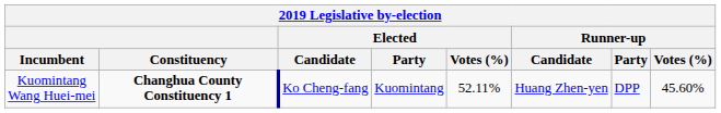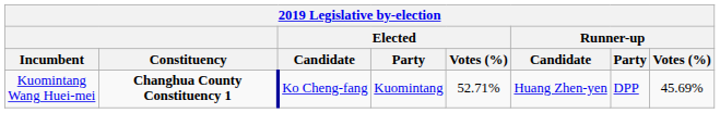 <table class="wikitable collapsible sortable" style="text-align:center">
 <tr>
 <th colspan=8><a href='#'>2019 Legislative by-election</a></th>
 </tr>
 <tr>
 <th colspan=2> </th>
 <th colspan=3>Elected</th>
 <th colspan=3>Runner-up</th>
 </tr>
 <tr>
 <th>Incumbent</th>
 <th style="width:200px;">Constituency</th>
 <th>Candidate</th>
 <th>Party</th>
 <th>Votes (%)</th>
 <th>Candidate</th>
 <th>Party</th>
 <th>Votes (%)</th>
 </tr>
 <tr>
 <td><a href='#'>Kuomintang</a><br><a href='#'>Wang Huei-mei</a></td>
 <td align="center" style="border-right:4px solid #000099;"><strong>Changhua County Constituency 1</strong></td>
 <td><a href='#'>Ko Cheng-fang</a></td>
 <td align="left"><a href='#'>Kuomintang</a></td>
-<td>52.11%</td>
+<td>52.71%</td>
 <td><a href='#'>Huang Zhen-yen</a></td>
 <td align="left"><a href='#'>DPP</a></td>
-<td>45.60%</td>
+<td>45.69%</td>
 </tr>
 </table>
